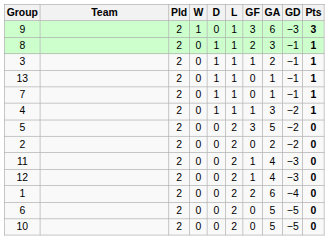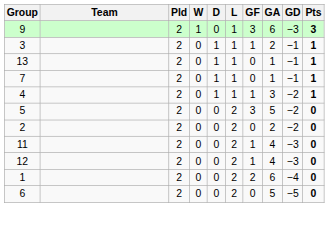 <table class="wikitable" style="text-align:center;">
 <tr>
 <th>Group</th>
 <th width=190>Team</th>
 <th width=20>Pld</th>
 <th width=20>W</th>
 <th width=20>D</th>
 <th width=20>L</th>
 <th width=20>GF</th>
 <th width=20>GA</th>
 <th width=21>GD</th>
 <th width=20>Pts</th>
 </tr>
 <tr bgcolor=#ccffcc>
 <td>9</td>
 <td align="left"></td>
 <td>2</td>
 <td>1</td>
 <td>0</td>
 <td>1</td>
 <td>3</td>
 <td>6</td>
 <td>−3</td>
 <td><strong>3</strong></td>
-</tr>
-<tr bgcolor=#ccffcc>
-<td>8</td>
-<td align="left"></td>
-<td>2</td>
-<td>0</td>
-<td>1</td>
-<td>1</td>
-<td>2</td>
-<td>3</td>
-<td>−1</td>
-<td><strong>1</strong></td>
 </tr>
 <tr>
 <td>3</td>
 <td align="left"></td>
 <td>2</td>
 <td>0</td>
 <td>1</td>
 <td>1</td>
 <td>1</td>
 <td>2</td>
 <td>−1</td>
 <td><strong>1</strong></td>
 </tr>
 <tr>
 <td>13</td>
 <td align="left"></td>
 <td>2</td>
 <td>0</td>
 <td>1</td>
 <td>1</td>
 <td>0</td>
 <td>1</td>
 <td>−1</td>
 <td><strong>1</strong></td>
 </tr>
 <tr>
 <td>7</td>
 <td align="left"></td>
 <td>2</td>
 <td>0</td>
 <td>1</td>
 <td>1</td>
 <td>0</td>
 <td>1</td>
 <td>−1</td>
 <td><strong>1</strong></td>
 </tr>
 <tr>
 <td>4</td>
 <td align="left"></td>
 <td>2</td>
 <td>0</td>
 <td>1</td>
 <td>1</td>
 <td>1</td>
 <td>3</td>
 <td>−2</td>
 <td><strong>1</strong></td>
 </tr>
 <tr>
 <td>5</td>
 <td align="left"></td>
 <td>2</td>
 <td>0</td>
 <td>0</td>
 <td>2</td>
 <td>3</td>
 <td>5</td>
 <td>−2</td>
 <td><strong>0</strong></td>
 </tr>
 <tr>
 <td>2</td>
 <td align="left"></td>
 <td>2</td>
 <td>0</td>
 <td>0</td>
 <td>2</td>
 <td>0</td>
 <td>2</td>
 <td>−2</td>
 <td><strong>0</strong></td>
 </tr>
 <tr>
 <td>11</td>
 <td align="left"></td>
 <td>2</td>
 <td>0</td>
 <td>0</td>
 <td>2</td>
 <td>1</td>
 <td>4</td>
 <td>−3</td>
 <td><strong>0</strong></td>
 </tr>
 <tr>
 <td>12</td>
 <td align="left"></td>
 <td>2</td>
 <td>0</td>
 <td>0</td>
 <td>2</td>
 <td>1</td>
 <td>4</td>
 <td>−3</td>
 <td><strong>0</strong></td>
 </tr>
 <tr>
 <td>1</td>
 <td align="left"></td>
 <td>2</td>
 <td>0</td>
 <td>0</td>
 <td>2</td>
 <td>2</td>
 <td>6</td>
 <td>−4</td>
 <td><strong>0</strong></td>
 </tr>
 <tr>
 <td>6</td>
 <td align="left"></td>
 <td>2</td>
 <td>0</td>
 <td>0</td>
 <td>2</td>
 <td>0</td>
 <td>5</td>
 <td>−5</td>
 <td><strong>0</strong></td>
 </tr>
-<tr>
-<td>10</td>
-<td align="left"></td>
-<td>2</td>
-<td>0</td>
-<td>0</td>
-<td>2</td>
-<td>0</td>
-<td>5</td>
-<td>−5</td>
-<td><strong>0</strong></td>
-</tr>
 </table>
